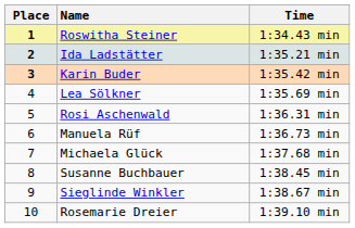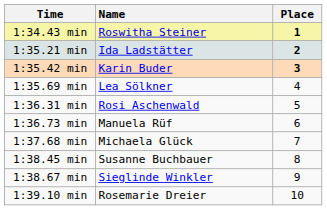 <table class="wikitable" style="text-align:center">
 <tr>
+<th width="100">Time</th>
+<th width="200" style="text-align:left">Name</th>
 <th width="50">Place</th>
-<th width="200" style="text-align:left">Name</th>
-<th width="100">Time</th>
 </tr>
 <tr bgcolor="#F7F6A8">
+<td>1:34.43 min</td>
+<td align="left"><a href='#'>Roswitha Steiner</a></td>
 <td><strong>1</strong></td>
-<td align="left"><a href='#'>Roswitha Steiner</a></td>
-<td>1:34.43 min</td>
 </tr>
 <tr bgcolor="#DCE5E5">
+<td>1:35.21 min</td>
+<td align="left"><a href='#'>Ida Ladstätter</a></td>
 <td><strong>2</strong></td>
-<td align="left"><a href='#'>Ida Ladstätter</a></td>
-<td>1:35.21 min</td>
 </tr>
 <tr bgcolor="#FFDAB9">
+<td>1:35.42 min</td>
+<td align="left"><a href='#'>Karin Buder</a></td>
 <td><strong>3</strong></td>
-<td align="left"><a href='#'>Karin Buder</a></td>
-<td>1:35.42 min</td>
 </tr>
 <tr>
+<td>1:35.69 min</td>
+<td align="left"><a href='#'>Lea Sölkner</a></td>
 <td>4</td>
-<td align="left"><a href='#'>Lea Sölkner</a></td>
-<td>1:35.69 min</td>
 </tr>
 <tr>
+<td>1:36.31 min</td>
+<td align="left"><a href='#'>Rosi Aschenwald</a></td>
 <td>5</td>
-<td align="left"><a href='#'>Rosi Aschenwald</a></td>
-<td>1:36.31 min</td>
 </tr>
 <tr>
+<td>1:36.73 min</td>
+<td align="left">Manuela Rüf</td>
 <td>6</td>
-<td align="left">Manuela Rüf</td>
-<td>1:36.73 min</td>
 </tr>
 <tr>
+<td>1:37.68 min</td>
+<td align="left">Michaela Glück</td>
 <td>7</td>
-<td align="left">Michaela Glück</td>
-<td>1:37.68 min</td>
 </tr>
 <tr>
+<td>1:38.45 min</td>
+<td align="left">Susanne Buchbauer</td>
 <td>8</td>
-<td align="left">Susanne Buchbauer</td>
-<td>1:38.45 min</td>
 </tr>
 <tr>
+<td>1:38.67 min</td>
+<td align="left"><a href='#'>Sieglinde Winkler</a></td>
 <td>9</td>
-<td align="left"><a href='#'>Sieglinde Winkler</a></td>
-<td>1:38.67 min</td>
 </tr>
 <tr>
+<td>1:39.10 min</td>
+<td align="left">Rosemarie Dreier</td>
 <td>10</td>
-<td align="left">Rosemarie Dreier</td>
-<td>1:39.10 min</td>
 </tr>
 </table>
